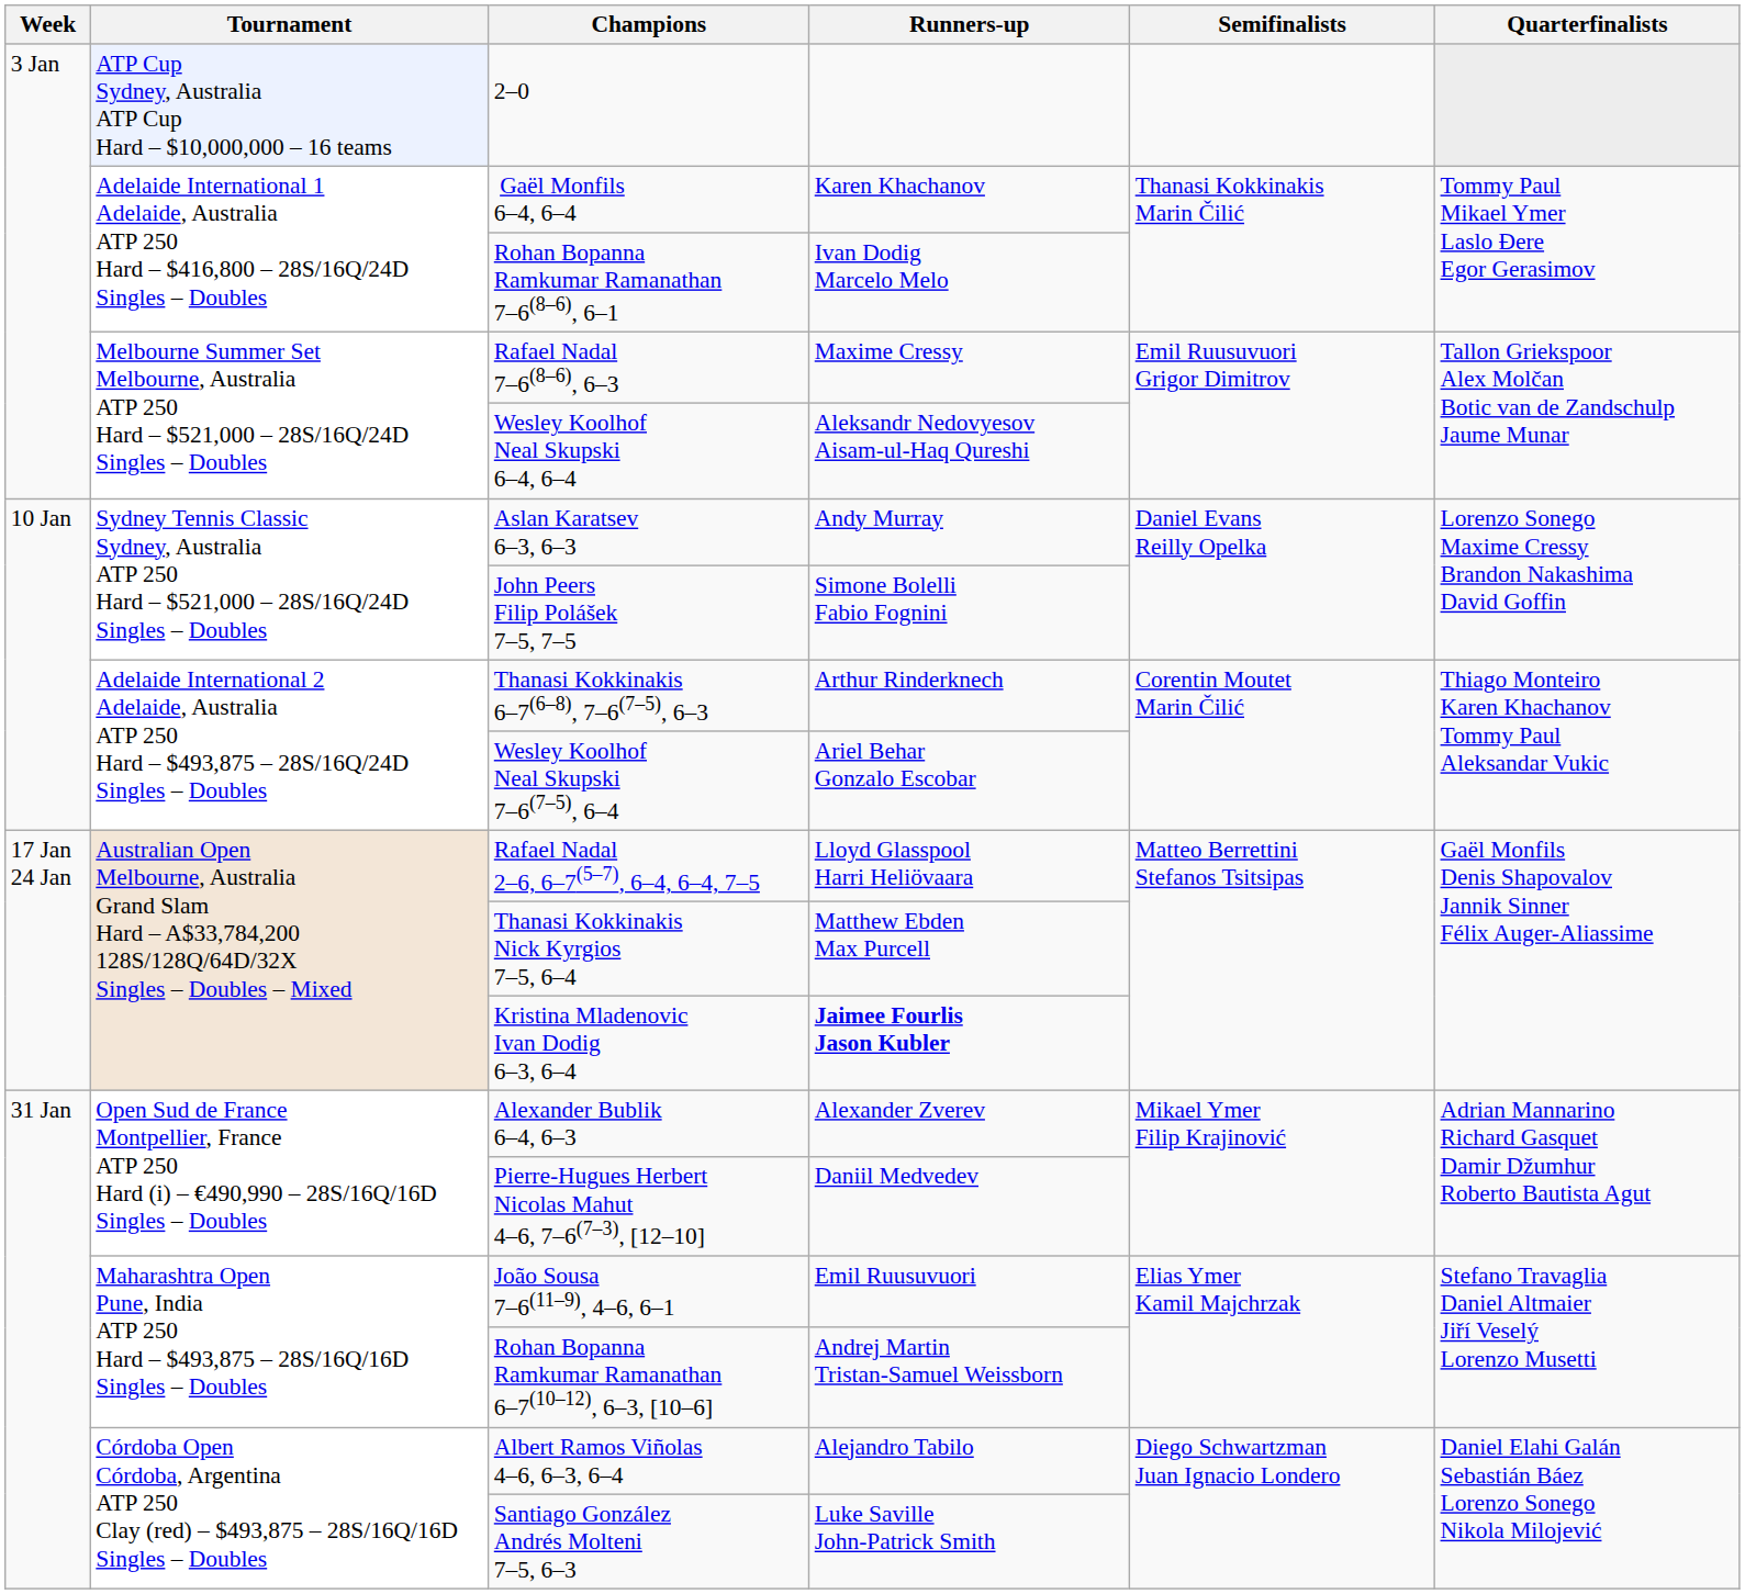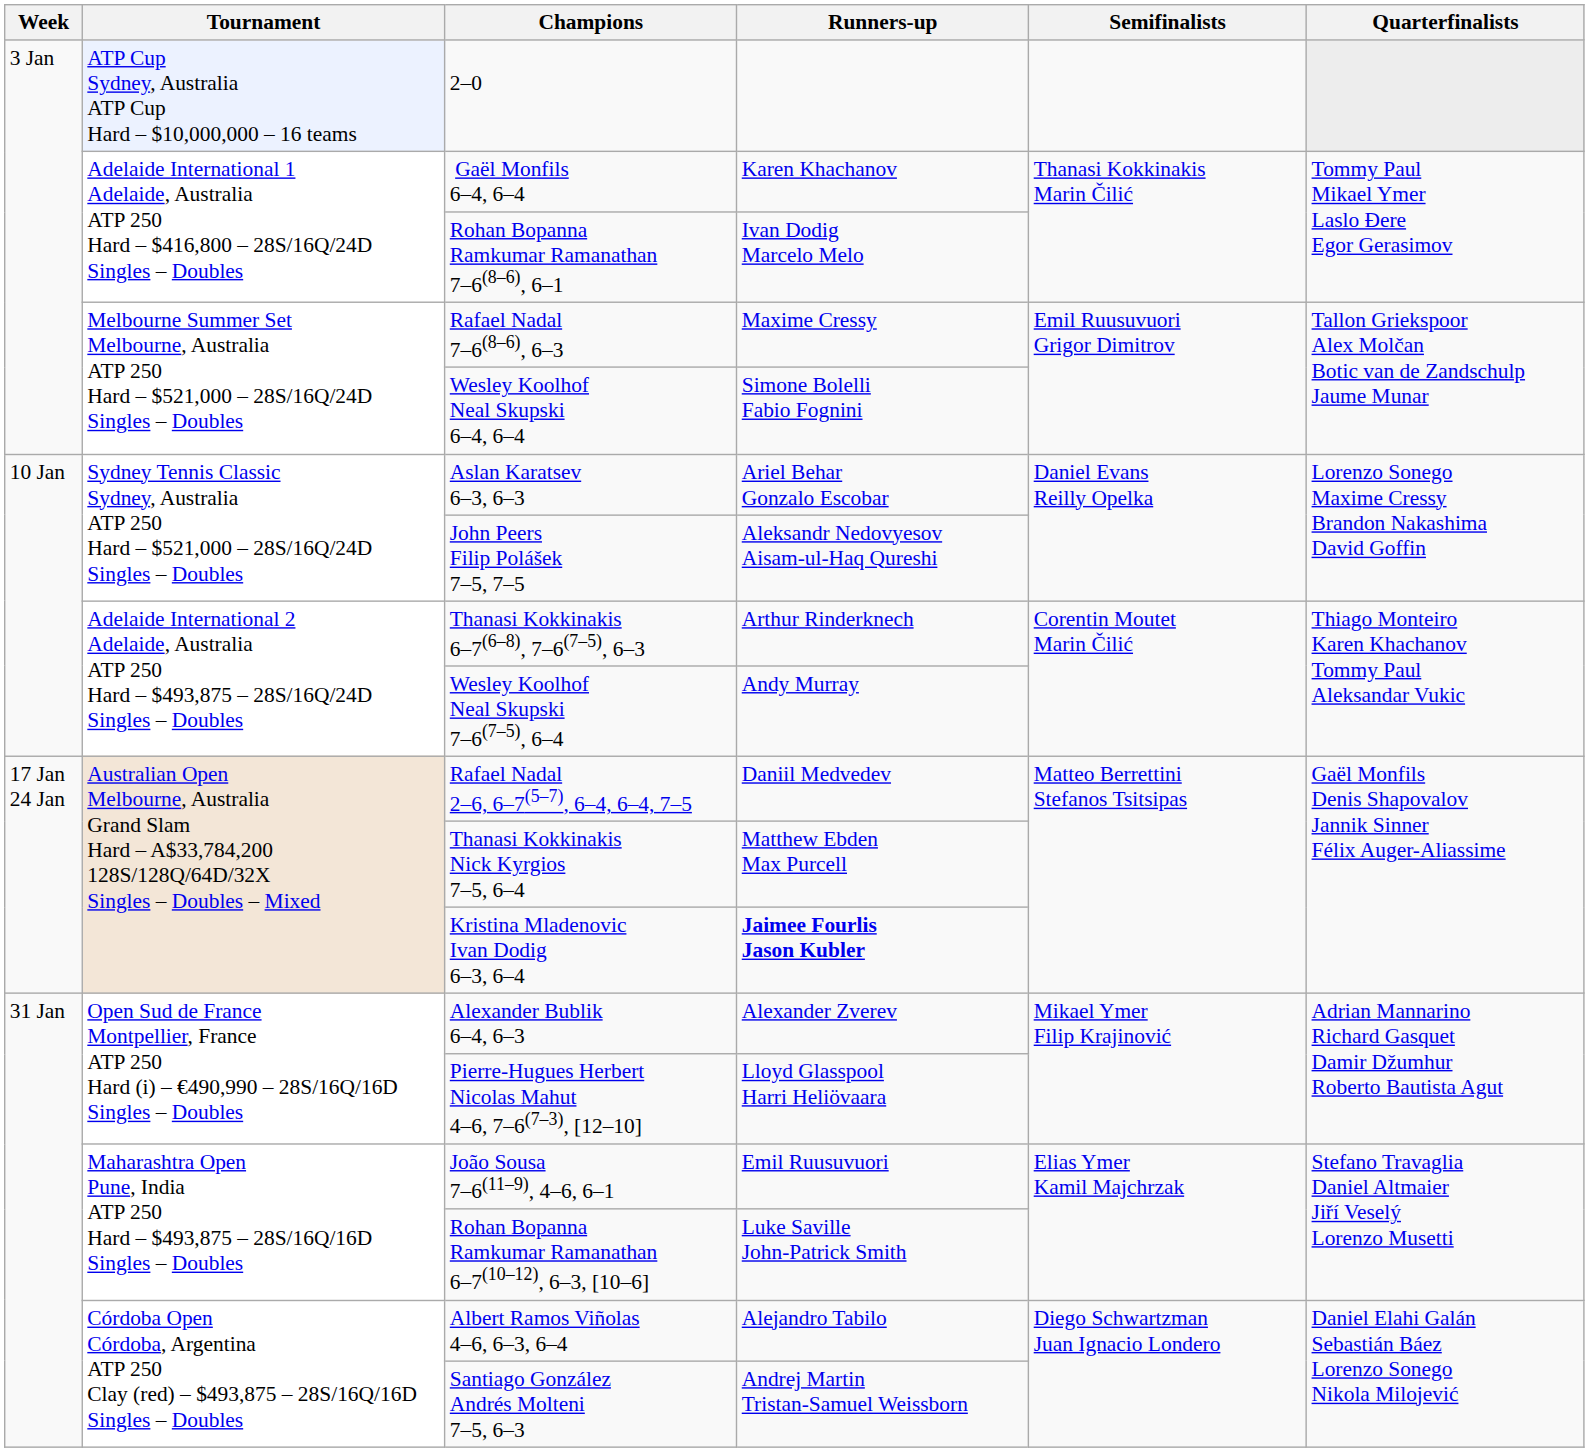 <table class=wikitable style=font-size:95%>
 <tr>
 <th style="width:48px;">Week</th>
 <th style="width:250px;">Tournament</th>
 <th style="width:200px;">Champions</th>
 <th style="width:200px;">Runners-up</th>
 <th style="width:190px;">Semifinalists</th>
 <th style="width:190px;">Quarterfinalists</th>
 </tr>
 <tr valign=top>
 <td rowspan=5>3 Jan</td>
 <td style="background:#ecf2ff;"><a href='#'>ATP Cup</a><br><a href='#'>Sydney</a>, Australia <br> ATP Cup <br>Hard – $10,000,000 – 16 teams</td>
 <td> <br> 2–0</td>
 <td></td>
 <td> <br> </td>
 <td style="background:#ededed;"></td>
 </tr>
 <tr valign=top>
 <td style="background:#fff;" rowspan=2><a href='#'>Adelaide International 1</a><br><a href='#'>Adelaide</a>, Australia <br> ATP 250 <br>Hard – $416,800 – 28S/16Q/24D<br><a href='#'>Singles</a> – <a href='#'>Doubles</a></td>
 <td> <a href='#'>Gaël Monfils</a> <br> 6–4, 6–4</td>
 <td> <a href='#'>Karen Khachanov</a></td>
 <td rowspan=2> <a href='#'>Thanasi Kokkinakis</a> <br>  <a href='#'>Marin Čilić</a></td>
 <td rowspan=2> <a href='#'>Tommy Paul</a> <br> <a href='#'>Mikael Ymer</a> <br>  <a href='#'>Laslo Đere</a> <br>  <a href='#'>Egor Gerasimov</a></td>
 </tr>
 <tr valign=top>
 <td> <a href='#'>Rohan Bopanna</a> <br>  <a href='#'>Ramkumar Ramanathan</a> <br> 7–6<sup>(8–6)</sup>, 6–1</td>
 <td> <a href='#'>Ivan Dodig</a> <br>  <a href='#'>Marcelo Melo</a></td>
 </tr>
 <tr valign=top>
 <td style="background:#fff;" rowspan=2><a href='#'>Melbourne Summer Set</a> <br><a href='#'>Melbourne</a>, Australia <br> ATP 250 <br>Hard – $521,000 – 28S/16Q/24D<br><a href='#'>Singles</a> – <a href='#'>Doubles</a></td>
 <td> <a href='#'>Rafael Nadal</a> <br> 7–6<sup>(8–6)</sup>, 6–3</td>
 <td> <a href='#'>Maxime Cressy</a></td>
 <td rowspan=2> <a href='#'>Emil Ruusuvuori</a> <br>  <a href='#'>Grigor Dimitrov</a></td>
 <td rowspan=2> <a href='#'>Tallon Griekspoor</a> <br> <a href='#'>Alex Molčan</a> <br> <a href='#'>Botic van de Zandschulp</a> <br>  <a href='#'>Jaume Munar</a></td>
 </tr>
 <tr valign=top>
 <td> <a href='#'>Wesley Koolhof</a> <br>  <a href='#'>Neal Skupski</a> <br> 6–4, 6–4</td>
-<td> <a href='#'>Aleksandr Nedovyesov</a> <br>  <a href='#'>Aisam-ul-Haq Qureshi</a></td>
+<td> <a href='#'>Simone Bolelli</a> <br>  <a href='#'>Fabio Fognini</a></td>
 </tr>
 <tr valign=top>
 <td rowspan=4>10 Jan</td>
 <td style="background:#fff;" rowspan=2><a href='#'>Sydney Tennis Classic</a><br><a href='#'>Sydney</a>, Australia <br> ATP 250 <br>Hard – $521,000 – 28S/16Q/24D<br><a href='#'>Singles</a> – <a href='#'>Doubles</a></td>
 <td> <a href='#'>Aslan Karatsev</a> <br> 6–3, 6–3</td>
-<td> <a href='#'>Andy Murray</a></td>
+<td> <a href='#'>Ariel Behar</a> <br>  <a href='#'>Gonzalo Escobar</a></td>
 <td rowspan=2> <a href='#'>Daniel Evans</a> <br>  <a href='#'>Reilly Opelka</a></td>
 <td rowspan=2> <a href='#'>Lorenzo Sonego</a> <br> <a href='#'>Maxime Cressy</a> <br> <a href='#'>Brandon Nakashima</a> <br>  <a href='#'>David Goffin</a></td>
 </tr>
 <tr valign=top>
 <td> <a href='#'>John Peers</a> <br>  <a href='#'>Filip Polášek</a> <br> 7–5, 7–5</td>
-<td> <a href='#'>Simone Bolelli</a> <br>  <a href='#'>Fabio Fognini</a></td>
+<td> <a href='#'>Aleksandr Nedovyesov</a> <br>  <a href='#'>Aisam-ul-Haq Qureshi</a></td>
 </tr>
 <tr valign=top>
 <td style="background:#fff;" rowspan=2><a href='#'>Adelaide International 2</a><br><a href='#'>Adelaide</a>, Australia <br> ATP 250 <br>Hard – $493,875 – 28S/16Q/24D<br> <a href='#'>Singles</a> – <a href='#'>Doubles</a></td>
 <td> <a href='#'>Thanasi Kokkinakis</a> <br> 6–7<sup>(6–8)</sup>, 7–6<sup>(7–5)</sup>, 6–3</td>
 <td> <a href='#'>Arthur Rinderknech</a></td>
 <td rowspan=2> <a href='#'>Corentin Moutet</a> <br>  <a href='#'>Marin Čilić</a></td>
 <td rowspan=2> <a href='#'>Thiago Monteiro</a> <br> <a href='#'>Karen Khachanov</a> <br> <a href='#'>Tommy Paul</a> <br>  <a href='#'>Aleksandar Vukic</a></td>
 </tr>
 <tr valign=top>
 <td> <a href='#'>Wesley Koolhof</a> <br>  <a href='#'>Neal Skupski</a> <br> 7–6<sup>(7–5)</sup>, 6–4</td>
-<td> <a href='#'>Ariel Behar</a> <br>  <a href='#'>Gonzalo Escobar</a></td>
+<td> <a href='#'>Andy Murray</a></td>
 </tr>
 <tr valign=top>
 <td rowspan=3>17 Jan<br>24 Jan</td>
 <td rowspan=3 style="background:#f3e6d7;"><a href='#'>Australian Open</a><br><a href='#'>Melbourne</a>, Australia <br> Grand Slam <br>Hard – A$33,784,200 <br> 128S/128Q/64D/32X<br><a href='#'>Singles</a> – <a href='#'>Doubles</a> – <a href='#'>Mixed</a></td>
 <td> <a href='#'>Rafael Nadal</a> <a href='#'><br> 2–6, 6–7<sup>(5–7)</sup>, 6–4, 6–4, 7–5</a></td>
-<td> <a href='#'>Lloyd Glasspool</a> <br>  <a href='#'>Harri Heliövaara</a></td>
+<td> <a href='#'>Daniil Medvedev</a></td>
 <td rowspan=3> <a href='#'>Matteo Berrettini</a> <br>  <a href='#'>Stefanos Tsitsipas</a></td>
 <td rowspan=3> <a href='#'>Gaël Monfils</a> <br>  <a href='#'>Denis Shapovalov</a> <br> <a href='#'>Jannik Sinner</a> <br>  <a href='#'>Félix Auger-Aliassime</a></td>
 </tr>
 <tr valign=top>
 <td> <a href='#'>Thanasi Kokkinakis</a> <br>  <a href='#'>Nick Kyrgios</a> <br> 7–5, 6–4</td>
 <td> <a href='#'>Matthew Ebden</a> <br>  <a href='#'>Max Purcell</a></td>
 </tr>
 <tr valign=top>
 <td> <a href='#'>Kristina Mladenovic</a> <br>  <a href='#'>Ivan Dodig</a> <br> 6–3, 6–4</td>
 <td><strong> <a href='#'>Jaimee Fourlis</a> <br>  <a href='#'>Jason Kubler</a></strong></td>
 </tr>
 <tr valign=top>
 <td rowspan=6>31 Jan</td>
 <td style="background:#fff;" rowspan=2><a href='#'>Open Sud de France</a><br><a href='#'>Montpellier</a>, France <br> ATP 250 <br>Hard (i) – €490,990 – 28S/16Q/16D<br><a href='#'>Singles</a> – <a href='#'>Doubles</a></td>
 <td> <a href='#'>Alexander Bublik</a> <br> 6–4, 6–3</td>
 <td> <a href='#'>Alexander Zverev</a></td>
 <td rowspan=2> <a href='#'>Mikael Ymer</a> <br>  <a href='#'>Filip Krajinović</a></td>
 <td rowspan=2> <a href='#'>Adrian Mannarino</a> <br>  <a href='#'>Richard Gasquet</a> <br>  <a href='#'>Damir Džumhur</a> <br>  <a href='#'>Roberto Bautista Agut</a></td>
 </tr>
 <tr valign=top>
 <td> <a href='#'>Pierre-Hugues Herbert</a> <br>  <a href='#'>Nicolas Mahut</a> <br> 4–6, 7–6<sup>(7–3)</sup>, [12–10]</td>
-<td> <a href='#'>Daniil Medvedev</a></td>
+<td> <a href='#'>Lloyd Glasspool</a> <br>  <a href='#'>Harri Heliövaara</a></td>
 </tr>
 <tr valign=top>
 <td style="background:#fff;" rowspan=2><a href='#'>Maharashtra Open</a><br><a href='#'>Pune</a>, India <br> ATP 250 <br>Hard – $493,875 – 28S/16Q/16D<br> <a href='#'>Singles</a> – <a href='#'>Doubles</a></td>
 <td> <a href='#'>João Sousa</a> <br> 7–6<sup>(11–9)</sup>, 4–6, 6–1</td>
 <td> <a href='#'>Emil Ruusuvuori</a></td>
 <td rowspan=2> <a href='#'>Elias Ymer</a> <br>  <a href='#'>Kamil Majchrzak</a></td>
 <td rowspan=2> <a href='#'>Stefano Travaglia</a> <br>  <a href='#'>Daniel Altmaier</a> <br>  <a href='#'>Jiří Veselý</a> <br>  <a href='#'>Lorenzo Musetti</a></td>
 </tr>
 <tr valign=top>
 <td> <a href='#'>Rohan Bopanna</a> <br>  <a href='#'>Ramkumar Ramanathan</a> <br> 6–7<sup>(10–12)</sup>, 6–3, [10–6]</td>
-<td> <a href='#'>Andrej Martin</a> <br>  <a href='#'>Tristan-Samuel Weissborn</a></td>
+<td> <a href='#'>Luke Saville</a> <br>  <a href='#'>John-Patrick Smith</a></td>
 </tr>
 <tr valign=top>
 <td style="background:#fff;" rowspan=2><a href='#'>Córdoba Open</a> <br> <a href='#'>Córdoba</a>, Argentina <br> ATP 250 <br>Clay (red) – $493,875 – 28S/16Q/16D<br> <a href='#'>Singles</a> – <a href='#'>Doubles</a></td>
 <td> <a href='#'>Albert Ramos Viñolas</a>    <br>  4–6, 6–3, 6–4</td>
 <td> <a href='#'>Alejandro Tabilo</a> </td>
 <td rowspan=2> <a href='#'>Diego Schwartzman</a> <br>    <a href='#'>Juan Ignacio Londero</a></td>
 <td rowspan=2> <a href='#'>Daniel Elahi Galán</a> <br> <a href='#'>Sebastián Báez</a> <br>  <a href='#'>Lorenzo Sonego</a> <br>  <a href='#'>Nikola Milojević</a></td>
 </tr>
 <tr valign=top>
 <td> <a href='#'>Santiago González</a> <br>  <a href='#'>Andrés Molteni</a> <br> 7–5, 6–3</td>
-<td> <a href='#'>Luke Saville</a> <br>  <a href='#'>John-Patrick Smith</a></td>
+<td> <a href='#'>Andrej Martin</a> <br>  <a href='#'>Tristan-Samuel Weissborn</a></td>
 </tr>
 </table>
